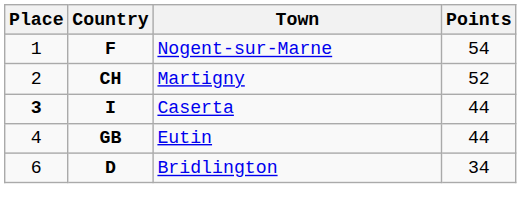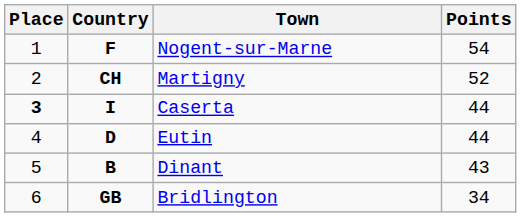 <table class="wikitable">
 <tr>
 <th width="25">Place</th>
 <th width="25">Country</th>
 <th width="200">Town</th>
 <th width="25">Points</th>
 </tr>
 <tr>
 <td align="center">1</td>
 <td align="center"><strong>F</strong></td>
 <td align="left"><a href='#'>Nogent-sur-Marne</a></td>
 <td align="center">54</td>
 </tr>
 <tr>
 <td align="center">2</td>
 <td align="center"><strong>CH</strong></td>
 <td align="left"><a href='#'>Martigny</a></td>
 <td align="center">52</td>
 </tr>
 <tr>
 <td align="center"><strong>3</strong></td>
 <td align="center"><strong>I</strong></td>
 <td align="left"><a href='#'>Caserta</a></td>
 <td align="center">44</td>
 </tr>
 <tr>
 <td align="center">4</td>
-<td align="center"><strong>GB</strong></td>
+<td align="center"><strong>D</strong></td>
 <td align="left"><a href='#'>Eutin</a></td>
 <td align="center">44</td>
 </tr>
 <tr>
+<td align="center">5</td>
+<td align="center"><strong>B</strong></td>
+<td align="left"><a href='#'>Dinant</a></td>
+<td align="center">43</td>
+</tr>
+<tr>
 <td align="center">6</td>
-<td align="center"><strong>D</strong></td>
+<td align="center"><strong>GB</strong></td>
 <td align="left"><a href='#'>Bridlington</a></td>
 <td align="center">34</td>
 </tr>
 </table>
